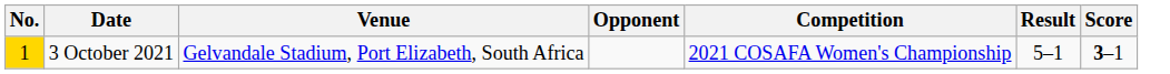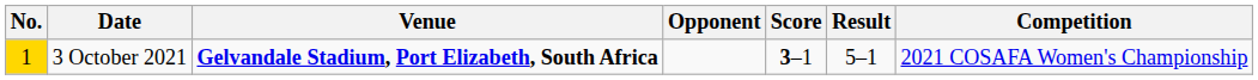 <table class="wikitable">
 <tr>
 <th>No.</th>
 <th>Date</th>
 <th>Venue</th>
 <th>Opponent</th>
+<th>Score</th>
+<th>Result</th>
 <th>Competition</th>
-<th>Result</th>
-<th>Score</th>
 </tr>
 <tr>
 <td style="background: gold; text-align:center;">1</td>
 <td>3 October 2021</td>
-<td><a href='#'>Gelvandale Stadium</a>, <a href='#'>Port Elizabeth</a>, South Africa</td>
+<td><strong><a href='#'>Gelvandale Stadium</a>, <a href='#'>Port Elizabeth</a>, South Africa</strong></td>
 <td></td>
+<td style="text-align:center;"><strong>3</strong>–1</td>
+<td style="text-align:center;">5–1</td>
 <td><a href='#'>2021 COSAFA Women's Championship</a></td>
-<td style="text-align:center;">5–1</td>
-<td style="text-align:center;"><strong>3</strong>–1</td>
 </tr>
 </table>
